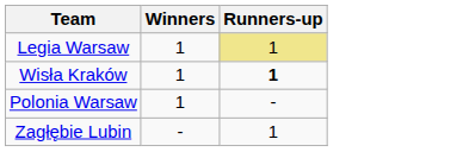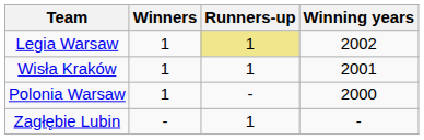 <table class="wikitable" style="text-align: center">
 <tr>
 <th>Team</th>
 <th>Winners</th>
 <th>Runners-up</th>
+<th>Winning years</th>
 </tr>
 <tr>
 <td><a href='#'>Legia Warsaw</a></td>
 <td>1</td>
 <td style="background: khaki;">1</td>
+<td>2002</td>
 </tr>
 <tr>
 <td><a href='#'>Wisła Kraków</a></td>
 <td>1</td>
-<td><strong>1</strong></td>
+<td>1</td>
+<td>2001</td>
 </tr>
 <tr>
 <td><a href='#'>Polonia Warsaw</a></td>
 <td>1</td>
 <td>-</td>
+<td>2000</td>
 </tr>
 <tr>
 <td><a href='#'>Zagłębie Lubin</a></td>
 <td>-</td>
 <td>1</td>
+<td>-</td>
 </tr>
 </table>
